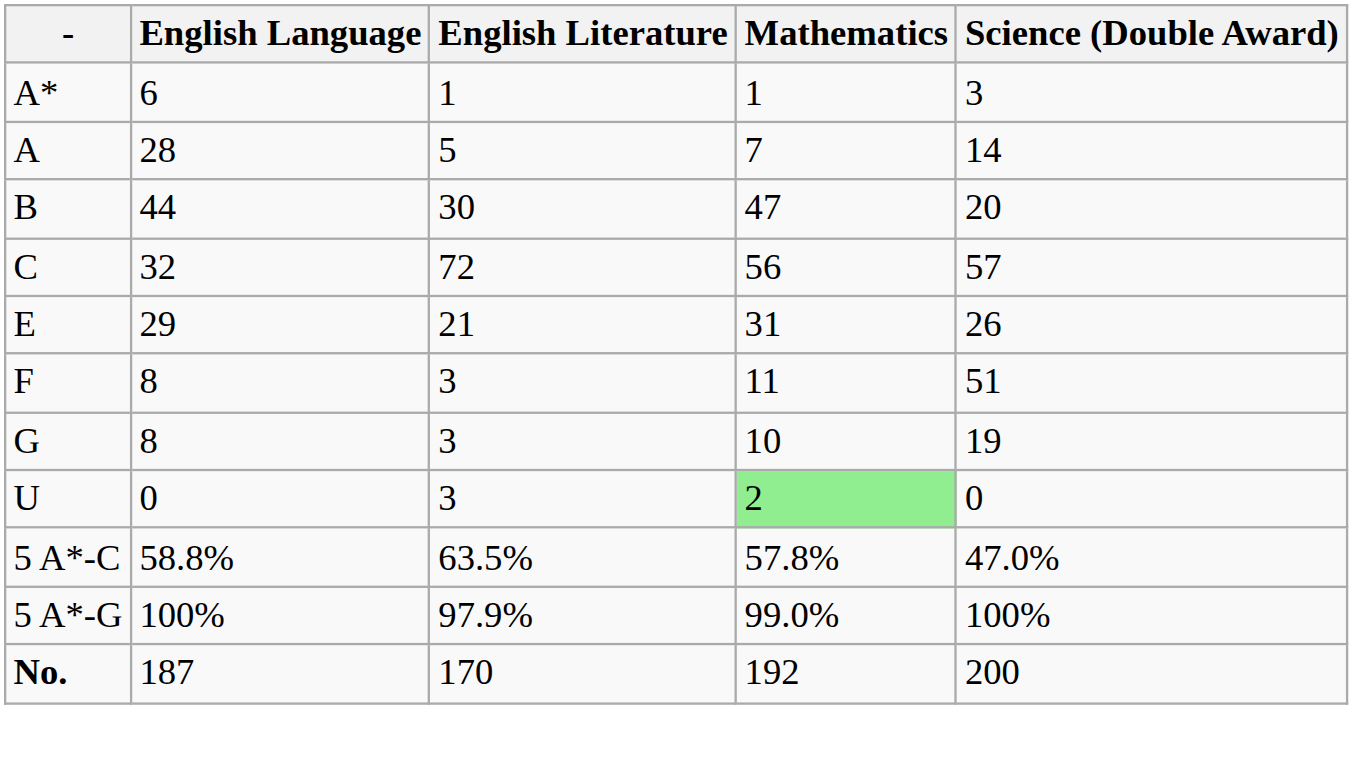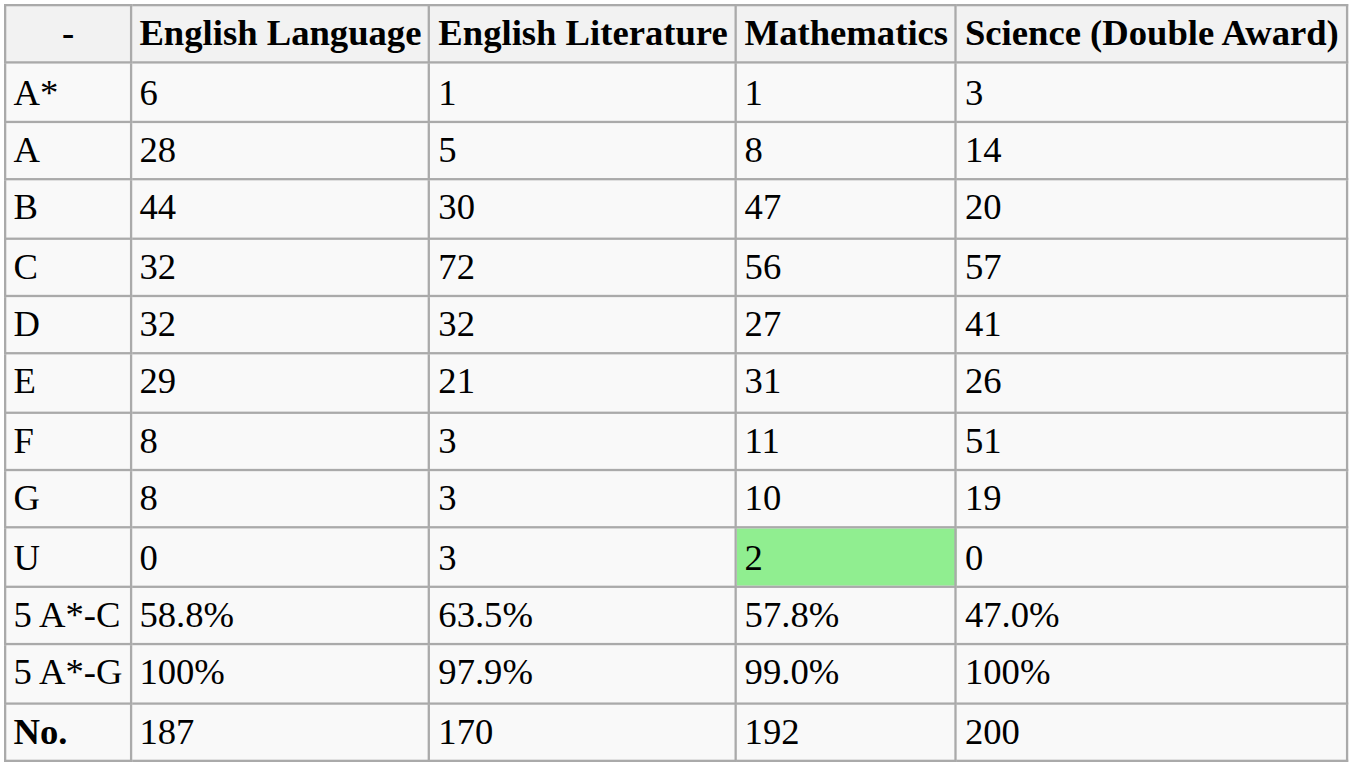 <table class="wikitable">
 <tr>
 <th>-</th>
 <th>English Language</th>
 <th>English Literature</th>
 <th>Mathematics</th>
 <th>Science (Double Award)</th>
 </tr>
 <tr>
 <td>A*</td>
 <td>6</td>
 <td>1</td>
 <td>1</td>
 <td>3</td>
 </tr>
 <tr>
 <td>A</td>
 <td>28</td>
 <td>5</td>
-<td>7</td>
+<td>8</td>
 <td>14</td>
 </tr>
 <tr>
 <td>B</td>
 <td>44</td>
 <td>30</td>
 <td>47</td>
 <td>20</td>
 </tr>
 <tr>
 <td>C</td>
 <td>32</td>
 <td>72</td>
 <td>56</td>
 <td>57</td>
+</tr>
+<tr>
+<td>D</td>
+<td>32</td>
+<td>32</td>
+<td>27</td>
+<td>41</td>
 </tr>
 <tr>
 <td>E</td>
 <td>29</td>
 <td>21</td>
 <td>31</td>
 <td>26</td>
 </tr>
 <tr>
 <td>F</td>
 <td>8</td>
 <td>3</td>
 <td>11</td>
 <td>51</td>
 </tr>
 <tr>
 <td>G</td>
 <td>8</td>
 <td>3</td>
 <td>10</td>
 <td>19</td>
 </tr>
 <tr>
 <td>U</td>
 <td>0</td>
 <td>3</td>
 <td style="background: lightgreen;">2</td>
 <td>0</td>
 </tr>
 <tr>
 <td>5 A*-C</td>
 <td>58.8%</td>
 <td>63.5%</td>
 <td>57.8%</td>
 <td>47.0%</td>
 </tr>
 <tr>
 <td>5 A*-G</td>
 <td>100%</td>
 <td>97.9%</td>
 <td>99.0%</td>
 <td>100%</td>
 </tr>
 <tr>
 <td><strong>No.</strong></td>
 <td>187</td>
 <td>170</td>
 <td>192</td>
 <td>200</td>
 </tr>
 </table>
